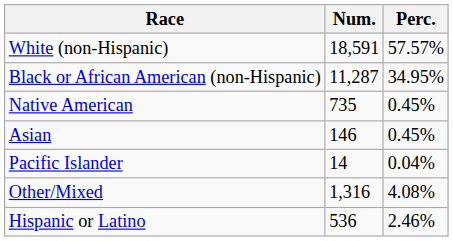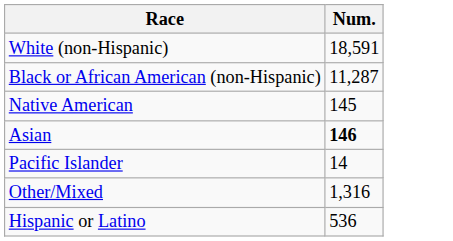 <table class="wikitable">
 <tr>
 <th>Race</th>
 <th>Num.</th>
-<th>Perc.</th>
 </tr>
 <tr>
 <td><a href='#'>White</a> (non-Hispanic)</td>
 <td>18,591</td>
-<td>57.57%</td>
 </tr>
 <tr>
 <td><a href='#'>Black or African American</a> (non-Hispanic)</td>
 <td>11,287</td>
-<td>34.95%</td>
 </tr>
 <tr>
 <td><a href='#'>Native American</a></td>
-<td>735</td>
-<td>0.45%</td>
+<td>145</td>
 </tr>
 <tr>
 <td><a href='#'>Asian</a></td>
-<td>146</td>
-<td>0.45%</td>
+<td><strong>146</strong></td>
 </tr>
 <tr>
 <td><a href='#'>Pacific Islander</a></td>
 <td>14</td>
-<td>0.04%</td>
 </tr>
 <tr>
 <td><a href='#'>Other/Mixed</a></td>
 <td>1,316</td>
-<td>4.08%</td>
 </tr>
 <tr>
 <td><a href='#'>Hispanic</a> or <a href='#'>Latino</a></td>
 <td>536</td>
-<td>2.46%</td>
 </tr>
 </table>
